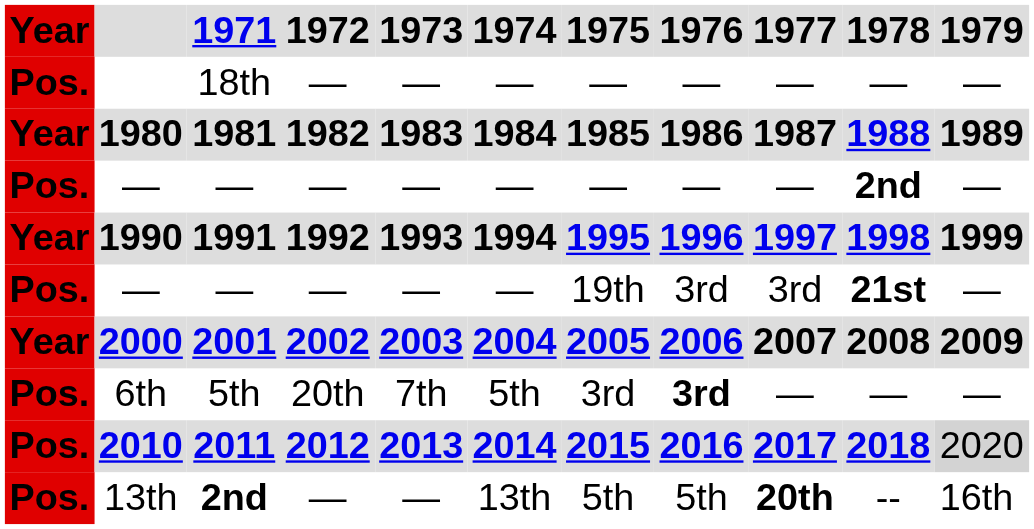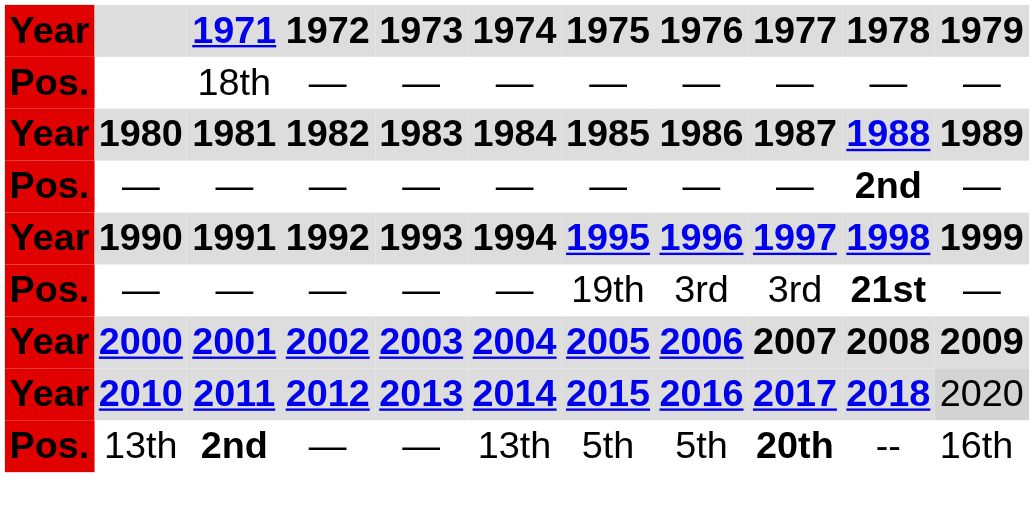 <table class="toccolours" border="0" cellpadding="2" cellspacing="0" align="left" style="margin:0.5em;">
 <tr>
 <th align=center style="background-color: #E00000;"><span>Year</span></th>
 <th align=center style="background-color: #ddd;"></th>
 <th align=center style="background-color: #ddd;"><a href='#'>1971</a></th>
 <th align=center style="background-color: #ddd;">1972</th>
 <th align=center style="background-color: #ddd;">1973</th>
 <th align=center style="background-color: #ddd;">1974</th>
 <th align=center style="background-color: #ddd;">1975</th>
 <th align=center style="background-color: #ddd;">1976</th>
 <th align=center style="background-color: #ddd;">1977</th>
 <th align=center style="background-color: #ddd;">1978</th>
 <th align=center style="background-color: #ddd;">1979</th>
 </tr>
 <tr>
 <th align=center style="background-color: #E00000;"><span>Pos.</span></th>
 <td align="center"></td>
 <td align="center">18th</td>
 <td align="center">—</td>
 <td align="center">—</td>
 <td align="center">—</td>
 <td align="center">—</td>
 <td align="center">—</td>
 <td align="center">—</td>
 <td align="center">—</td>
 <td align="center">—</td>
 </tr>
 <tr>
 <th align=center style="background-color: #E00000;"><span>Year</span></th>
 <th align=center style="background-color: #ddd;">1980</th>
 <th align=center style="background-color: #ddd;">1981</th>
 <th align=center style="background-color: #ddd;">1982</th>
 <th align=center style="background-color: #ddd;">1983</th>
 <th align=center style="background-color: #ddd;">1984</th>
 <th align=center style="background-color: #ddd;">1985</th>
 <th align=center style="background-color: #ddd;">1986</th>
 <th align=center style="background-color: #ddd;">1987</th>
 <th align=center style="background-color: #ddd;"><a href='#'>1988</a></th>
 <th align=center style="background-color: #ddd;">1989</th>
 </tr>
 <tr>
 <th align=center style="background-color: #E00000;"><span>Pos.</span></th>
 <td align="center">—</td>
 <td align="center">—</td>
 <td align="center">—</td>
 <td align="center">—</td>
 <td align="center">—</td>
 <td align="center">—</td>
 <td align="center">—</td>
 <td align="center">—</td>
 <td align="center"><span><strong>2nd</strong></span></td>
 <td align="center">—</td>
 </tr>
 <tr>
 <th align=center style="background-color: #E00000;"><span>Year</span></th>
 <th align=center style="background-color: #ddd;">1990</th>
 <th align=center style="background-color: #ddd;">1991</th>
 <th align=center style="background-color: #ddd;">1992</th>
 <th align=center style="background-color: #ddd;">1993</th>
 <th align=center style="background-color: #ddd;">1994</th>
 <th align=center style="background-color: #ddd;"><a href='#'>1995</a></th>
 <th align=center style="background-color: #ddd;"><a href='#'>1996</a></th>
 <th align=center style="background-color: #ddd;"><a href='#'>1997</a></th>
 <th align=center style="background-color: #ddd;"><a href='#'>1998</a></th>
 <th align=center style="background-color: #ddd;">1999</th>
 </tr>
 <tr>
 <th align=center style="background-color: #E00000;"><span>Pos.</span></th>
 <td align="center">—</td>
 <td align="center">—</td>
 <td align="center">—</td>
 <td align="center">—</td>
 <td align="center">—</td>
 <td align="center">19th</td>
 <td align="center">3rd</td>
 <td align="center">3rd</td>
 <td align="center"><span><strong>21st</strong></span></td>
 <td align="center">—</td>
 </tr>
 <tr>
 <th align=center style="background-color: #E00000;"><span>Year</span></th>
 <th align=center style="background-color: #ddd;"><a href='#'>2000</a></th>
 <th align=center style="background-color: #ddd;"><a href='#'>2001</a></th>
 <th align=center style="background-color: #ddd;"><a href='#'>2002</a></th>
 <th align=center style="background-color: #ddd;"><a href='#'>2003</a></th>
 <th align=center style="background-color: #ddd;"><a href='#'>2004</a></th>
 <th align=center style="background-color: #ddd;"><a href='#'>2005</a></th>
 <th align=center style="background-color: #ddd;"><a href='#'>2006</a></th>
 <th align=center style="background-color: #ddd;">2007</th>
 <th align=center style="background-color: #ddd;">2008</th>
 <th align=center style="background-color: #ddd;">2009</th>
 </tr>
 <tr>
-<th align=center style="background-color: #E00000;"><span>Pos.</span></th>
-<td align="center">6th</td>
-<td align="center">5th</td>
-<td align="center">20th</td>
-<td align="center">7th</td>
-<td align="center">5th</td>
-<td align="center">3rd</td>
-<td align="center"><span><strong>3rd</strong></span></td>
-<td align="center">—</td>
-<td align="center">—</td>
-<td align="center">—</td>
-</tr>
-<tr>
-<th align=center style="background-color: #E00000;"><span>Pos.</span></th>
+<th align=center style="background-color: #E00000;"><span>Year</span></th>
 <th align=center style="background-color: #ddd;"><a href='#'>2010</a></th>
 <th align=center style="background-color: #ddd;"><a href='#'>2011</a></th>
 <th align=center style="background-color: #ddd;"><a href='#'>2012</a></th>
 <th align=center style="background-color: #ddd;"><a href='#'>2013</a></th>
 <th align=center style="background-color: #ddd;"><a href='#'>2014</a></th>
 <th align=center style="background-color: #ddd;"><a href='#'>2015</a></th>
 <th align=center style="background-color: #ddd;"><a href='#'>2016</a></th>
 <th align=center style="background-color: #ddd;"><a href='#'>2017</a></th>
 <th align=center style="background-color: #ddd;"><a href='#'>2018</a></th>
 <td style="background: lightgrey;">2020</td>
 </tr>
 <tr>
 <th align=center style="background-color: #E00000;"><span>Pos.</span></th>
 <td align="center">13th</td>
 <td align="center"><span><strong>2nd</strong></span></td>
 <td align="center">—</td>
 <td align="center">—</td>
 <td align="center">13th</td>
 <td align="center">5th</td>
 <td align="center">5th</td>
 <td align="center"><span><strong>20th</strong></span></td>
 <td align="center">--</td>
 <td>16th</td>
 </tr>
 </table>
